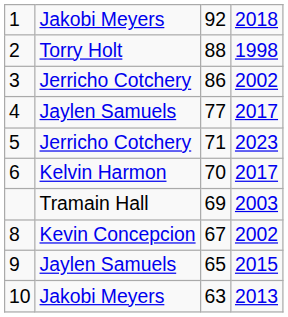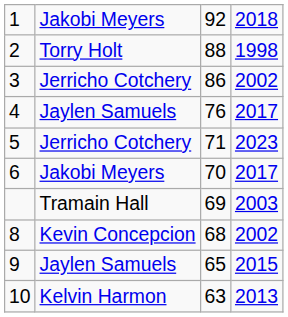 <table class="wikitable">
 <tr>
 <td>1</td>
 <td><a href='#'>Jakobi Meyers</a></td>
 <td>92</td>
 <td><a href='#'>2018</a></td>
 </tr>
 <tr>
 <td>2</td>
 <td><a href='#'>Torry Holt</a></td>
 <td>88</td>
 <td><a href='#'>1998</a></td>
 </tr>
 <tr>
 <td>3</td>
 <td><a href='#'>Jerricho Cotchery</a></td>
 <td>86</td>
 <td><a href='#'>2002</a></td>
 </tr>
 <tr>
 <td>4</td>
 <td><a href='#'>Jaylen Samuels</a></td>
-<td>77</td>
+<td>76</td>
 <td><a href='#'>2017</a></td>
 </tr>
 <tr>
 <td>5</td>
 <td><a href='#'>Jerricho Cotchery</a></td>
 <td>71</td>
 <td><a href='#'>2023</a></td>
 </tr>
 <tr>
 <td>6</td>
-<td><a href='#'>Kelvin Harmon</a></td>
+<td><a href='#'>Jakobi Meyers</a></td>
 <td>70</td>
 <td><a href='#'>2017</a></td>
 </tr>
 <tr>
 <td></td>
 <td>Tramain Hall</td>
 <td>69</td>
 <td><a href='#'>2003</a></td>
 </tr>
 <tr>
 <td>8</td>
 <td><a href='#'>Kevin Concepcion</a></td>
-<td>67</td>
+<td>68</td>
 <td><a href='#'>2002</a></td>
 </tr>
 <tr>
 <td>9</td>
 <td><a href='#'>Jaylen Samuels</a></td>
 <td>65</td>
 <td><a href='#'>2015</a></td>
 </tr>
 <tr>
 <td>10</td>
-<td><a href='#'>Jakobi Meyers</a></td>
+<td><a href='#'>Kelvin Harmon</a></td>
 <td>63</td>
 <td><a href='#'>2013</a></td>
 </tr>
 </table>
